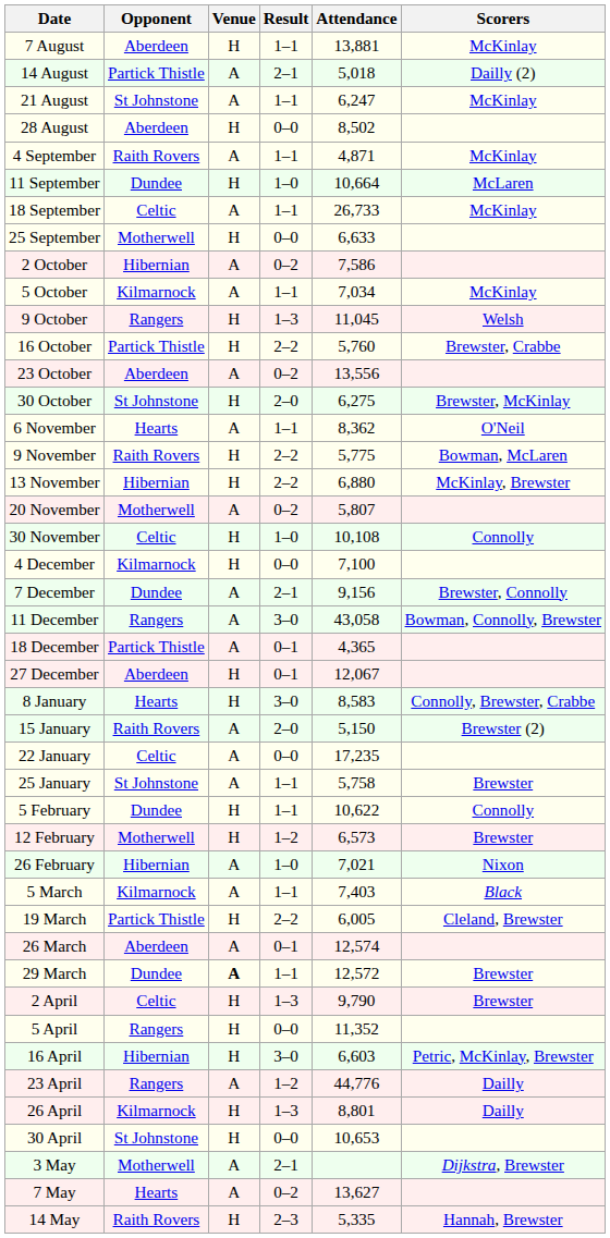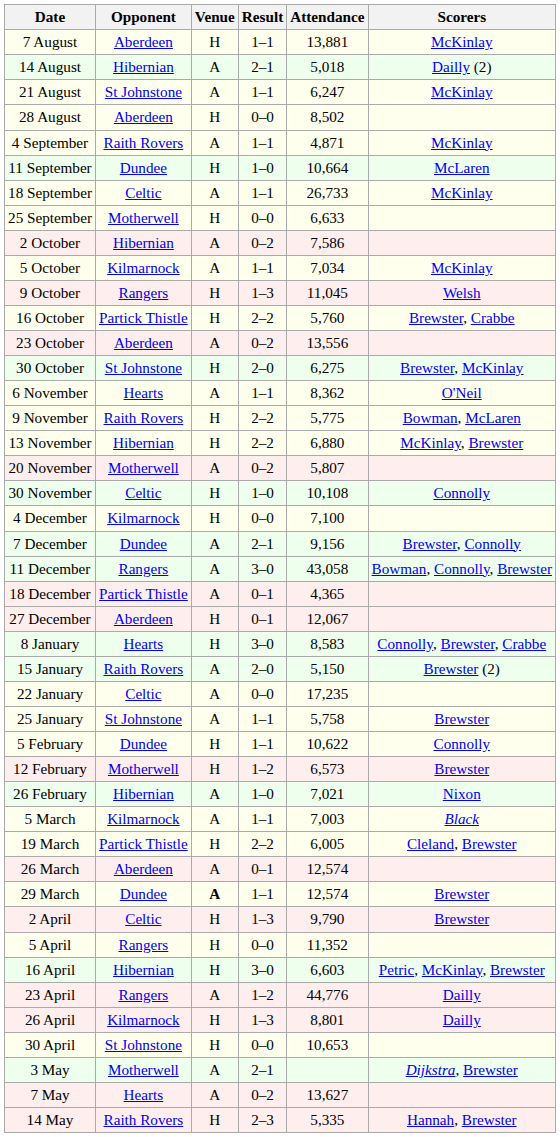 <table class="wikitable sortable" style="font-size:95%; text-align:center">
 <tr>
 <th>Date</th>
 <th>Opponent</th>
 <th>Venue</th>
 <th>Result</th>
 <th>Attendance</th>
 <th>Scorers</th>
 </tr>
 <tr style="background:#ffe;">
 <td>7 August</td>
 <td><a href='#'>Aberdeen</a></td>
 <td>H</td>
 <td>1–1</td>
 <td>13,881</td>
 <td><a href='#'>McKinlay</a></td>
 </tr>
 <tr style="background:#efe;">
 <td>14 August</td>
-<td><a href='#'>Partick Thistle</a></td>
+<td><a href='#'>Hibernian</a></td>
 <td>A</td>
 <td>2–1</td>
 <td>5,018</td>
 <td><a href='#'>Dailly</a> (2)</td>
 </tr>
 <tr style="background:#ffe;">
 <td>21 August</td>
 <td><a href='#'>St Johnstone</a></td>
 <td>A</td>
 <td>1–1</td>
 <td>6,247</td>
 <td><a href='#'>McKinlay</a></td>
 </tr>
 <tr style="background:#ffe;">
 <td>28 August</td>
 <td><a href='#'>Aberdeen</a></td>
 <td>H</td>
 <td>0–0</td>
 <td>8,502</td>
 <td></td>
 </tr>
 <tr style="background:#ffe;">
 <td>4 September</td>
 <td><a href='#'>Raith Rovers</a></td>
 <td>A</td>
 <td>1–1</td>
 <td>4,871</td>
 <td><a href='#'>McKinlay</a></td>
 </tr>
 <tr style="background:#efe;">
 <td>11 September</td>
 <td><a href='#'>Dundee</a></td>
 <td>H</td>
 <td>1–0</td>
 <td>10,664</td>
 <td><a href='#'>McLaren</a></td>
 </tr>
 <tr style="background:#ffe;">
 <td>18 September</td>
 <td><a href='#'>Celtic</a></td>
 <td>A</td>
 <td>1–1</td>
 <td>26,733</td>
 <td><a href='#'>McKinlay</a></td>
 </tr>
 <tr style="background:#ffe;">
 <td>25 September</td>
 <td><a href='#'>Motherwell</a></td>
 <td>H</td>
 <td>0–0</td>
 <td>6,633</td>
 <td></td>
 </tr>
 <tr style="background:#fee;">
 <td>2 October</td>
 <td><a href='#'>Hibernian</a></td>
 <td>A</td>
 <td>0–2</td>
 <td>7,586</td>
 <td></td>
 </tr>
 <tr style="background:#ffe;">
 <td>5 October</td>
 <td><a href='#'>Kilmarnock</a></td>
 <td>A</td>
 <td>1–1</td>
 <td>7,034</td>
 <td><a href='#'>McKinlay</a></td>
 </tr>
 <tr style="background:#fee;">
 <td>9 October</td>
 <td><a href='#'>Rangers</a></td>
 <td>H</td>
 <td>1–3</td>
 <td>11,045</td>
 <td><a href='#'>Welsh</a></td>
 </tr>
 <tr style="background:#ffe;">
 <td>16 October</td>
 <td><a href='#'>Partick Thistle</a></td>
 <td>H</td>
 <td>2–2</td>
 <td>5,760</td>
 <td><a href='#'>Brewster</a>, <a href='#'>Crabbe</a></td>
 </tr>
 <tr style="background:#fee;">
 <td>23 October</td>
 <td><a href='#'>Aberdeen</a></td>
 <td>A</td>
 <td>0–2</td>
 <td>13,556</td>
 <td></td>
 </tr>
 <tr style="background:#efe;">
 <td>30 October</td>
 <td><a href='#'>St Johnstone</a></td>
 <td>H</td>
 <td>2–0</td>
 <td>6,275</td>
 <td><a href='#'>Brewster</a>, <a href='#'>McKinlay</a></td>
 </tr>
 <tr style="background:#ffe;">
 <td>6 November</td>
 <td><a href='#'>Hearts</a></td>
 <td>A</td>
 <td>1–1</td>
 <td>8,362</td>
 <td><a href='#'>O'Neil</a></td>
 </tr>
 <tr style="background:#ffe;">
 <td>9 November</td>
 <td><a href='#'>Raith Rovers</a></td>
 <td>H</td>
 <td>2–2</td>
 <td>5,775</td>
 <td><a href='#'>Bowman</a>, <a href='#'>McLaren</a></td>
 </tr>
 <tr style="background:#ffe;">
 <td>13 November</td>
 <td><a href='#'>Hibernian</a></td>
 <td>H</td>
 <td>2–2</td>
 <td>6,880</td>
 <td><a href='#'>McKinlay</a>, <a href='#'>Brewster</a></td>
 </tr>
 <tr style="background:#fee;">
 <td>20 November</td>
 <td><a href='#'>Motherwell</a></td>
 <td>A</td>
 <td>0–2</td>
 <td>5,807</td>
 <td></td>
 </tr>
 <tr style="background:#efe;">
 <td>30 November</td>
 <td><a href='#'>Celtic</a></td>
 <td>H</td>
 <td>1–0</td>
 <td>10,108</td>
 <td><a href='#'>Connolly</a></td>
 </tr>
 <tr style="background:#ffe;">
 <td>4 December</td>
 <td><a href='#'>Kilmarnock</a></td>
 <td>H</td>
 <td>0–0</td>
 <td>7,100</td>
 <td></td>
 </tr>
 <tr style="background:#efe;">
 <td>7 December</td>
 <td><a href='#'>Dundee</a></td>
 <td>A</td>
 <td>2–1</td>
 <td>9,156</td>
 <td><a href='#'>Brewster</a>, <a href='#'>Connolly</a></td>
 </tr>
 <tr style="background:#efe;">
 <td>11 December</td>
 <td><a href='#'>Rangers</a></td>
 <td>A</td>
 <td>3–0</td>
 <td>43,058</td>
 <td><a href='#'>Bowman</a>, <a href='#'>Connolly</a>, <a href='#'>Brewster</a></td>
 </tr>
 <tr style="background:#fee;">
 <td>18 December</td>
 <td><a href='#'>Partick Thistle</a></td>
 <td>A</td>
 <td>0–1</td>
 <td>4,365</td>
 <td></td>
 </tr>
 <tr style="background:#fee;">
 <td>27 December</td>
 <td><a href='#'>Aberdeen</a></td>
 <td>H</td>
 <td>0–1</td>
 <td>12,067</td>
 <td></td>
 </tr>
 <tr style="background:#efe;">
 <td>8 January</td>
 <td><a href='#'>Hearts</a></td>
 <td>H</td>
 <td>3–0</td>
 <td>8,583</td>
 <td><a href='#'>Connolly</a>, <a href='#'>Brewster</a>, <a href='#'>Crabbe</a></td>
 </tr>
 <tr style="background:#efe;">
 <td>15 January</td>
 <td><a href='#'>Raith Rovers</a></td>
 <td>A</td>
 <td>2–0</td>
 <td>5,150</td>
 <td><a href='#'>Brewster</a> (2)</td>
 </tr>
 <tr style="background:#ffe;">
 <td>22 January</td>
 <td><a href='#'>Celtic</a></td>
 <td>A</td>
 <td>0–0</td>
 <td>17,235</td>
 <td></td>
 </tr>
 <tr style="background:#ffe;">
 <td>25 January</td>
 <td><a href='#'>St Johnstone</a></td>
 <td>A</td>
 <td>1–1</td>
 <td>5,758</td>
 <td><a href='#'>Brewster</a></td>
 </tr>
 <tr style="background:#ffe;">
 <td>5 February</td>
 <td><a href='#'>Dundee</a></td>
 <td>H</td>
 <td>1–1</td>
 <td>10,622</td>
 <td><a href='#'>Connolly</a></td>
 </tr>
 <tr style="background:#fee;">
 <td>12 February</td>
 <td><a href='#'>Motherwell</a></td>
 <td>H</td>
 <td>1–2</td>
 <td>6,573</td>
 <td><a href='#'>Brewster</a></td>
 </tr>
 <tr style="background:#efe;">
 <td>26 February</td>
 <td><a href='#'>Hibernian</a></td>
 <td>A</td>
 <td>1–0</td>
 <td>7,021</td>
 <td><a href='#'>Nixon</a></td>
 </tr>
 <tr style="background:#ffe;">
 <td>5 March</td>
 <td><a href='#'>Kilmarnock</a></td>
 <td>A</td>
 <td>1–1</td>
-<td>7,403</td>
+<td>7,003</td>
 <td><em><a href='#'>Black</a></em></td>
 </tr>
 <tr style="background:#ffe;">
 <td>19 March</td>
 <td><a href='#'>Partick Thistle</a></td>
 <td>H</td>
 <td>2–2</td>
 <td>6,005</td>
 <td><a href='#'>Cleland</a>, <a href='#'>Brewster</a></td>
 </tr>
 <tr style="background:#fee;">
 <td>26 March</td>
 <td><a href='#'>Aberdeen</a></td>
 <td>A</td>
 <td>0–1</td>
 <td>12,574</td>
 <td></td>
 </tr>
 <tr style="background:#ffe;">
 <td>29 March</td>
 <td><a href='#'>Dundee</a></td>
 <td><strong>A</strong></td>
 <td>1–1</td>
-<td>12,572</td>
+<td>12,574</td>
 <td><a href='#'>Brewster</a></td>
 </tr>
 <tr style="background:#fee;">
 <td>2 April</td>
 <td><a href='#'>Celtic</a></td>
 <td>H</td>
 <td>1–3</td>
 <td>9,790</td>
 <td><a href='#'>Brewster</a></td>
 </tr>
 <tr style="background:#ffe;">
 <td>5 April</td>
 <td><a href='#'>Rangers</a></td>
 <td>H</td>
 <td>0–0</td>
 <td>11,352</td>
 <td></td>
 </tr>
 <tr style="background:#efe;">
 <td>16 April</td>
 <td><a href='#'>Hibernian</a></td>
 <td>H</td>
 <td>3–0</td>
 <td>6,603</td>
 <td><a href='#'>Petric</a>, <a href='#'>McKinlay</a>, <a href='#'>Brewster</a></td>
 </tr>
 <tr style="background:#fee;">
 <td>23 April</td>
 <td><a href='#'>Rangers</a></td>
 <td>A</td>
 <td>1–2</td>
 <td>44,776</td>
 <td><a href='#'>Dailly</a></td>
 </tr>
 <tr style="background:#fee;">
 <td>26 April</td>
 <td><a href='#'>Kilmarnock</a></td>
 <td>H</td>
 <td>1–3</td>
 <td>8,801</td>
 <td><a href='#'>Dailly</a></td>
 </tr>
 <tr style="background:#ffe;">
 <td>30 April</td>
 <td><a href='#'>St Johnstone</a></td>
 <td>H</td>
 <td>0–0</td>
 <td>10,653</td>
 <td></td>
 </tr>
 <tr style="background:#efe;">
 <td>3 May</td>
 <td><a href='#'>Motherwell</a></td>
 <td>A</td>
 <td>2–1</td>
 <td></td>
 <td><em><a href='#'>Dijkstra</a></em>, <a href='#'>Brewster</a></td>
 </tr>
 <tr style="background:#fee;">
 <td>7 May</td>
 <td><a href='#'>Hearts</a></td>
 <td>A</td>
 <td>0–2</td>
 <td>13,627</td>
 <td></td>
 </tr>
 <tr style="background:#fee;">
 <td>14 May</td>
 <td><a href='#'>Raith Rovers</a></td>
 <td>H</td>
 <td>2–3</td>
 <td>5,335</td>
 <td><a href='#'>Hannah</a>, <a href='#'>Brewster</a></td>
 </tr>
 </table>
